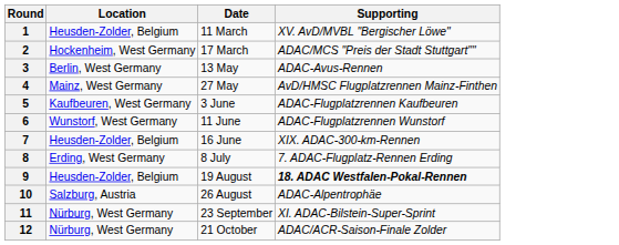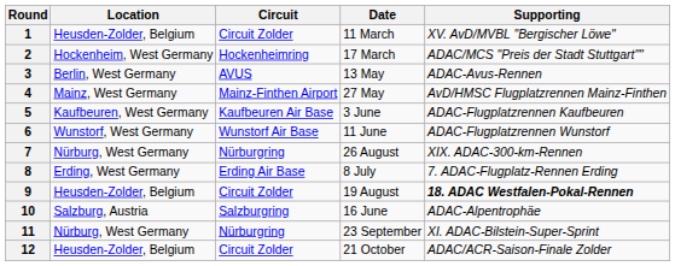 <table class="wikitable" style="font-size: 85%;">
 <tr>
 <th>Round</th>
 <th>Location</th>
+<th>Circuit</th>
 <th>Date</th>
 <th>Supporting</th>
 </tr>
 <tr>
 <th>1</th>
 <td> <a href='#'>Heusden-Zolder</a>, Belgium</td>
+<td><a href='#'>Circuit Zolder</a></td>
 <td>11 March</td>
 <td><em>XV. AvD/MVBL "Bergischer Löwe"</em></td>
 </tr>
 <tr>
 <th>2</th>
 <td> <a href='#'>Hockenheim</a>, West Germany</td>
+<td><a href='#'>Hockenheimring</a></td>
 <td>17 March</td>
 <td><em>ADAC/MCS "Preis der Stadt Stuttgart""</em></td>
 </tr>
 <tr>
 <th>3</th>
 <td> <a href='#'>Berlin</a>, West Germany</td>
+<td><a href='#'>AVUS</a></td>
 <td>13 May</td>
 <td><em>ADAC-Avus-Rennen</em></td>
 </tr>
 <tr>
 <th>4</th>
 <td> <a href='#'>Mainz</a>, West Germany</td>
+<td><a href='#'>Mainz-Finthen Airport</a></td>
 <td>27 May</td>
 <td><em>AvD/HMSC Flugplatzrennen Mainz-Finthen</em></td>
 </tr>
 <tr>
 <th>5</th>
 <td> <a href='#'>Kaufbeuren</a>, West Germany</td>
+<td><a href='#'>Kaufbeuren Air Base</a></td>
 <td>3 June</td>
 <td><em>ADAC-Flugplatzrennen Kaufbeuren</em></td>
 </tr>
 <tr>
 <th>6</th>
 <td> <a href='#'>Wunstorf</a>, West Germany</td>
+<td><a href='#'>Wunstorf Air Base</a></td>
 <td>11 June</td>
 <td><em>ADAC-Flugplatzrennen Wunstorf</em></td>
 </tr>
 <tr>
 <th>7</th>
-<td> <a href='#'>Heusden-Zolder</a>, Belgium</td>
-<td>16 June</td>
+<td> <a href='#'>Nürburg</a>, West Germany</td>
+<td><a href='#'>Nürburgring</a></td>
+<td>26 August</td>
 <td><em>XIX. ADAC-300-km-Rennen</em></td>
 </tr>
 <tr>
 <th>8</th>
 <td> <a href='#'>Erding</a>, West Germany</td>
+<td><a href='#'>Erding Air Base</a></td>
 <td>8 July</td>
 <td><em>7. ADAC-Flugplatz-Rennen Erding</em></td>
 </tr>
 <tr>
 <th>9</th>
 <td> <a href='#'>Heusden-Zolder</a>, Belgium</td>
+<td><a href='#'>Circuit Zolder</a></td>
 <td>19 August</td>
 <td><strong><em>18. ADAC Westfalen-Pokal-Rennen</em></strong></td>
 </tr>
 <tr>
 <th>10</th>
 <td> <a href='#'>Salzburg</a>, Austria</td>
-<td>26 August</td>
+<td><a href='#'>Salzburgring</a></td>
+<td>16 June</td>
 <td><em>ADAC-Alpentrophäe</em></td>
 </tr>
 <tr>
 <th>11</th>
 <td> <a href='#'>Nürburg</a>, West Germany</td>
+<td><a href='#'>Nürburgring</a></td>
 <td>23 September</td>
 <td><em>XI. ADAC-Bilstein-Super-Sprint</em></td>
 </tr>
 <tr>
 <th>12</th>
-<td> <a href='#'>Nürburg</a>, West Germany</td>
+<td> <a href='#'>Heusden-Zolder</a>, Belgium</td>
+<td><a href='#'>Circuit Zolder</a></td>
 <td>21 October</td>
 <td><em>ADAC/ACR-Saison-Finale Zolder</em></td>
 </tr>
 </table>
